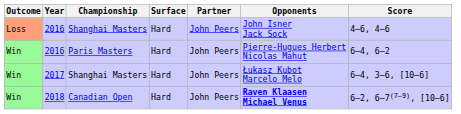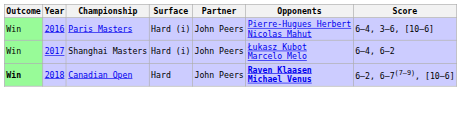 <table class="sortable wikitable">
 <tr>
 <th>Outcome</th>
 <th>Year</th>
 <th>Championship</th>
 <th>Surface</th>
 <th>Partner</th>
 <th>Opponents</th>
 <th class="unsortable">Score</th>
 </tr>
 <tr bgcolor=CCCCFF>
-<td bgcolor=FFA07A>Loss</td>
-<td><a href='#'>2016</a></td>
-<td><a href='#'>Shanghai Masters</a></td>
-<td>Hard</td>
-<td> <a href='#'>John Peers</a></td>
-<td> <a href='#'>John Isner</a><br> <a href='#'>Jack Sock</a></td>
-<td>4–6, 4–6</td>
-</tr>
-<tr bgcolor=CCCCFF>
 <td bgcolor=#98FB98>Win</td>
 <td><a href='#'>2016</a></td>
 <td><a href='#'>Paris Masters</a></td>
-<td>Hard</td>
+<td>Hard (i)</td>
 <td> John Peers</td>
 <td> <a href='#'>Pierre-Hugues Herbert</a><br> <a href='#'>Nicolas Mahut</a></td>
-<td>6–4, 6–2</td>
+<td>6–4, 3–6, [10–6]</td>
 </tr>
 <tr bgcolor=CCCCFF>
 <td bgcolor=#98FB98>Win</td>
 <td><a href='#'>2017</a></td>
 <td>Shanghai Masters</td>
-<td>Hard</td>
+<td>Hard (i)</td>
 <td> John Peers</td>
 <td> <a href='#'>Łukasz Kubot</a><br> <a href='#'>Marcelo Melo</a></td>
-<td>6–4, 3–6, [10–6]</td>
+<td>6–4, 6–2</td>
 </tr>
 <tr bgcolor=CCCCFF>
-<td bgcolor=#98FB98>Win</td>
+<td bgcolor=#98FB98><strong>Win</strong></td>
 <td><a href='#'>2018</a></td>
 <td><a href='#'>Canadian Open</a></td>
 <td>Hard</td>
 <td> John Peers</td>
 <td><strong> <a href='#'>Raven Klaasen</a><br> <a href='#'>Michael Venus</a></strong></td>
 <td>6–2, 6–7<sup>(7–9)</sup>, [10–6]</td>
 </tr>
 </table>
